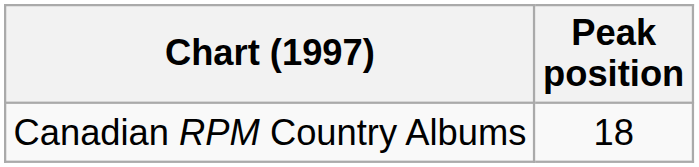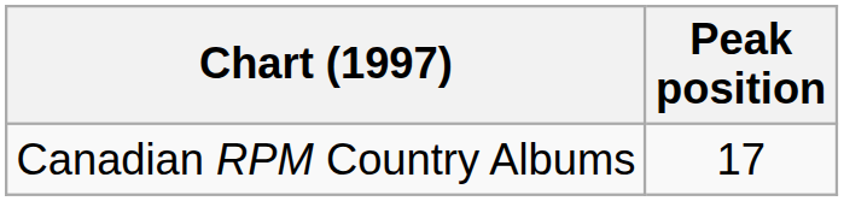 <table class="wikitable">
 <tr>
 <th>Chart (1997)</th>
 <th>Peak<br>position</th>
 </tr>
 <tr>
 <td>Canadian <em>RPM</em> Country Albums</td>
-<td align="center">18</td>
+<td align="center">17</td>
 </tr>
 </table>
